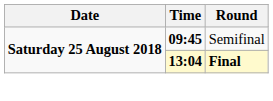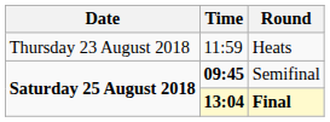 <table class="wikitable">
 <tr>
 <th>Date</th>
 <th>Time</th>
 <th>Round</th>
+</tr>
+<tr>
+<td>Thursday 23 August 2018</td>
+<td>11:59</td>
+<td>Heats</td>
 </tr>
 <tr>
 <td rowspan=2><strong>Saturday 25 August 2018</strong></td>
 <td><strong>09:45</strong></td>
 <td>Semifinal</td>
 </tr>
 <tr>
 <td style=background:lemonchiffon><strong>13:04</strong></td>
 <td style=background:lemonchiffon><strong>Final</strong></td>
 </tr>
 </table>
